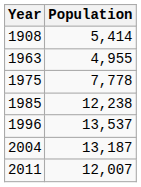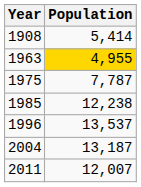 <table class="wikitable" style="line-height:1.1em;">
 <tr>
 <th>Year</th>
 <th>Population</th>
 </tr>
 <tr align="right">
 <td>1908</td>
 <td>5,414</td>
 </tr>
 <tr align="right">
 <td>1963</td>
-<td>4,955</td>
+<td style="background: gold;">4,955</td>
 </tr>
 <tr align="right">
 <td>1975</td>
-<td>7,778</td>
+<td>7,787</td>
 </tr>
 <tr align="right">
 <td>1985</td>
 <td>12,238</td>
 </tr>
 <tr align="right">
 <td>1996</td>
 <td>13,537</td>
 </tr>
 <tr align="right">
 <td>2004</td>
 <td>13,187</td>
 </tr>
 <tr align="right">
 <td>2011</td>
 <td>12,007</td>
 </tr>
 </table>
